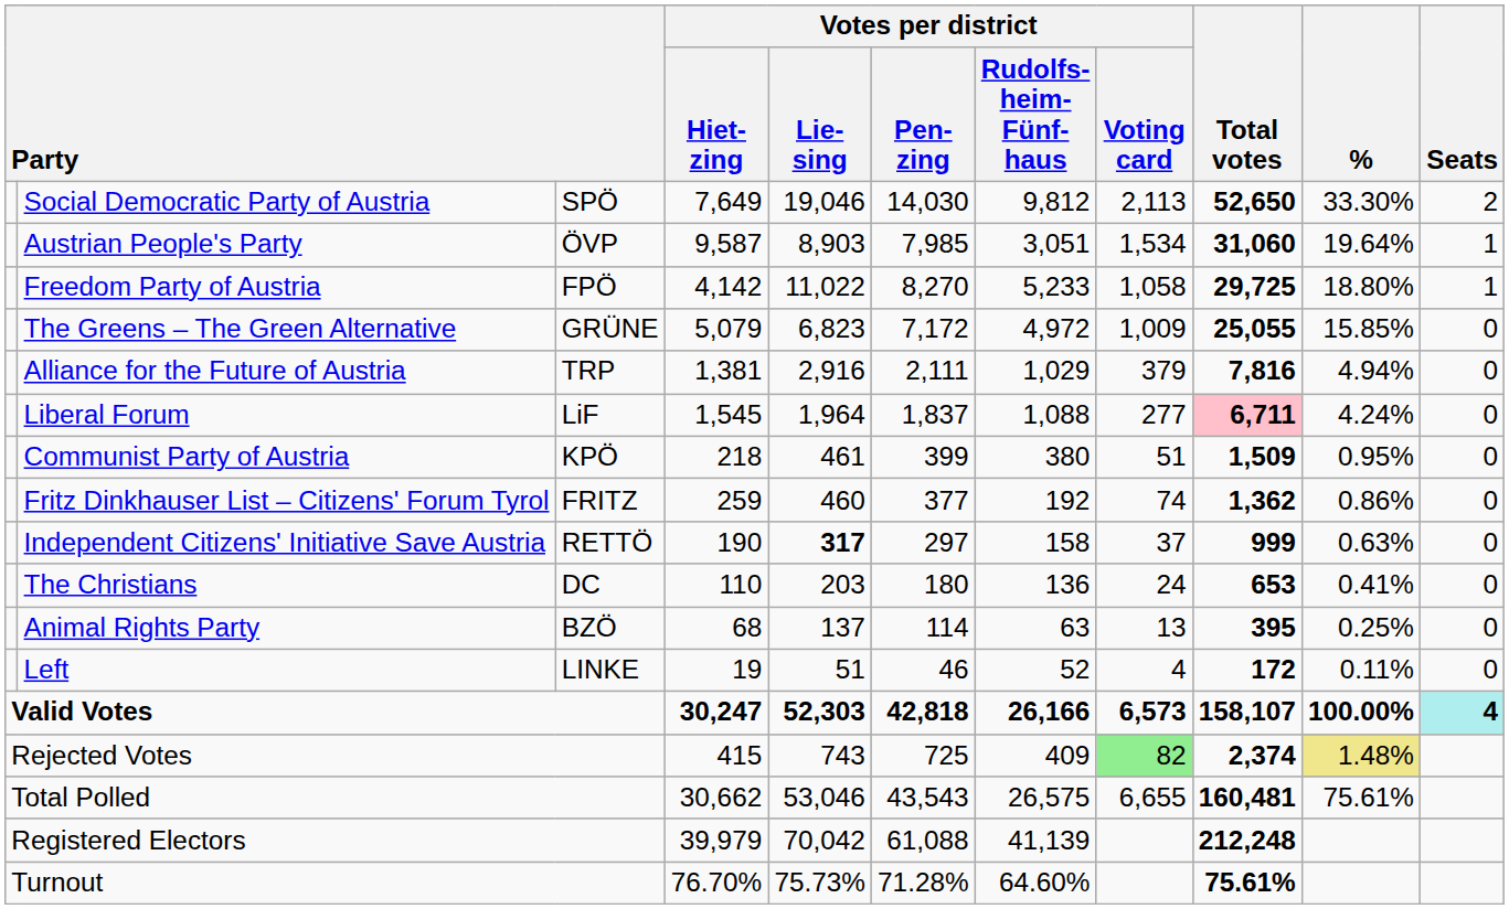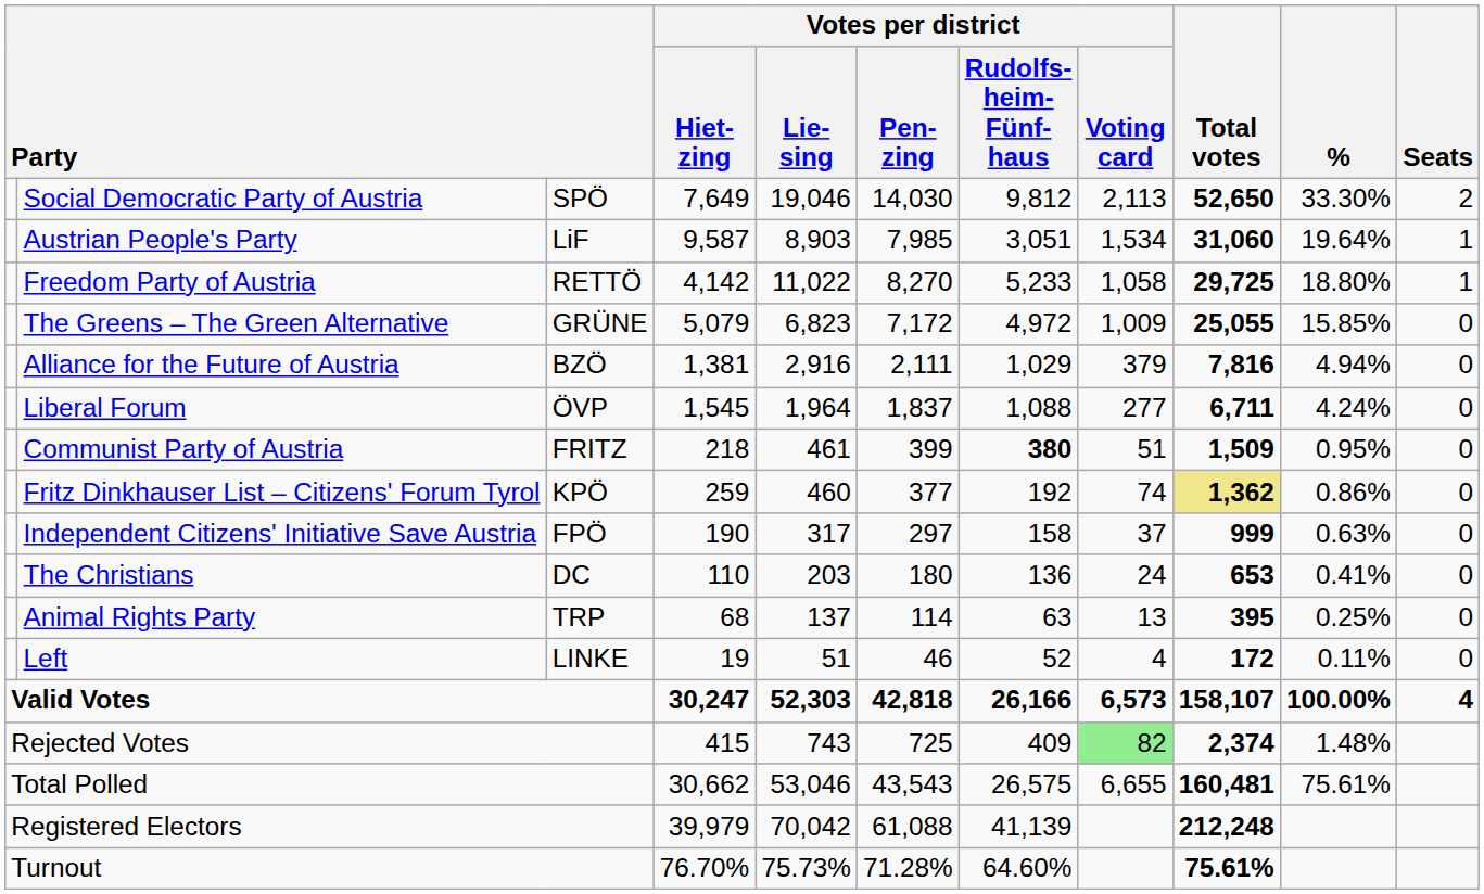 <table class="wikitable" border="1" style="text-align:right;">
 <tr>
 <th style="text-align:left;" valign=bottom rowspan=2 colspan=3>Party</th>
 <th colspan=5>Votes per district</th>
 <th align=center valign=bottom rowspan=2 width="50">Total<br>votes</th>
 <th align=center valign=bottom rowspan=2 width="50">%</th>
 <th align=center valign=bottom rowspan=2>Seats</th>
 </tr>
 <tr>
 <th align=center valign=bottom width="50"><a href='#'>Hiet-<br>zing</a></th>
 <th align=center valign=bottom width="50"><a href='#'>Lie-<br>sing</a></th>
 <th align=center valign=bottom width="50"><a href='#'>Pen-<br>zing</a></th>
 <th align=center valign=bottom width="50"><a href='#'>Rudolfs-<br>heim-<br>Fünf-<br>haus</a></th>
 <th align=center valign=bottom width="50"><a href='#'>Voting<br>card</a></th>
 </tr>
 <tr>
 <td></td>
 <td align=left><a href='#'>Social Democratic Party of Austria</a></td>
 <td align=left>SPÖ</td>
 <td>7,649</td>
 <td>19,046</td>
 <td>14,030</td>
 <td>9,812</td>
 <td>2,113</td>
 <td><strong>52,650</strong></td>
 <td>33.30%</td>
 <td>2</td>
 </tr>
 <tr>
 <td></td>
 <td align=left><a href='#'>Austrian People's Party</a></td>
-<td align=left>ÖVP</td>
+<td align=left>LiF</td>
 <td>9,587</td>
 <td>8,903</td>
 <td>7,985</td>
 <td>3,051</td>
 <td>1,534</td>
 <td><strong>31,060</strong></td>
 <td>19.64%</td>
 <td>1</td>
 </tr>
 <tr>
 <td></td>
 <td align=left><a href='#'>Freedom Party of Austria</a></td>
-<td align=left>FPÖ</td>
+<td align=left>RETTÖ</td>
 <td>4,142</td>
 <td>11,022</td>
 <td>8,270</td>
 <td>5,233</td>
 <td>1,058</td>
 <td><strong>29,725</strong></td>
 <td>18.80%</td>
 <td>1</td>
 </tr>
 <tr>
 <td></td>
 <td align=left style="white-space: nowrap;"><a href='#'>The Greens – The Green Alternative</a></td>
 <td align=left>GRÜNE</td>
 <td>5,079</td>
 <td>6,823</td>
 <td>7,172</td>
 <td>4,972</td>
 <td>1,009</td>
 <td><strong>25,055</strong></td>
 <td>15.85%</td>
 <td>0</td>
 </tr>
 <tr>
 <td></td>
 <td align=left><a href='#'>Alliance for the Future of Austria</a></td>
-<td align=left>TRP</td>
+<td align=left>BZÖ</td>
 <td>1,381</td>
 <td>2,916</td>
 <td>2,111</td>
 <td>1,029</td>
 <td>379</td>
 <td><strong>7,816</strong></td>
 <td>4.94%</td>
 <td>0</td>
 </tr>
 <tr>
 <td></td>
 <td align=left><a href='#'>Liberal Forum</a></td>
-<td align=left>LiF</td>
+<td align=left>ÖVP</td>
 <td>1,545</td>
 <td>1,964</td>
 <td>1,837</td>
 <td>1,088</td>
 <td>277</td>
-<td style="background: pink;"><strong>6,711</strong></td>
+<td><strong>6,711</strong></td>
 <td>4.24%</td>
 <td>0</td>
 </tr>
 <tr>
 <td></td>
 <td align=left><a href='#'>Communist Party of Austria</a></td>
-<td align=left>KPÖ</td>
+<td align=left>FRITZ</td>
 <td>218</td>
 <td>461</td>
 <td>399</td>
-<td>380</td>
+<td><strong>380</strong></td>
 <td>51</td>
 <td><strong>1,509</strong></td>
 <td>0.95%</td>
 <td>0</td>
 </tr>
 <tr>
 <td></td>
 <td align=left><a href='#'>Fritz Dinkhauser List – Citizens' Forum Tyrol </a></td>
-<td align=left>FRITZ</td>
+<td align=left>KPÖ</td>
 <td>259</td>
 <td>460</td>
 <td>377</td>
 <td>192</td>
 <td>74</td>
-<td><strong>1,362</strong></td>
+<td style="background: khaki;"><strong>1,362</strong></td>
 <td>0.86%</td>
 <td>0</td>
 </tr>
 <tr>
 <td></td>
 <td align=left><a href='#'>Independent Citizens' Initiative Save Austria</a></td>
-<td align=left>RETTÖ</td>
+<td align=left>FPÖ</td>
 <td>190</td>
-<td><strong>317</strong></td>
+<td>317</td>
 <td>297</td>
 <td>158</td>
 <td>37</td>
 <td><strong>999</strong></td>
 <td>0.63%</td>
 <td>0</td>
 </tr>
 <tr>
 <td></td>
 <td align=left><a href='#'>The Christians</a></td>
 <td align=left>DC</td>
 <td>110</td>
 <td>203</td>
 <td>180</td>
 <td>136</td>
 <td>24</td>
 <td><strong>653</strong></td>
 <td>0.41%</td>
 <td>0</td>
 </tr>
 <tr>
 <td></td>
 <td align=left><a href='#'>Animal Rights Party</a></td>
-<td align=left>BZÖ</td>
+<td align=left>TRP</td>
 <td>68</td>
 <td>137</td>
 <td>114</td>
 <td>63</td>
 <td>13</td>
 <td><strong>395</strong></td>
 <td>0.25%</td>
 <td>0</td>
 </tr>
 <tr>
 <td></td>
 <td align=left><a href='#'>Left</a></td>
 <td align=left>LINKE</td>
 <td>19</td>
 <td>51</td>
 <td>46</td>
 <td>52</td>
 <td>4</td>
 <td><strong>172</strong></td>
 <td>0.11%</td>
 <td>0</td>
 </tr>
 <tr style="font-weight:bold">
 <td align=left colspan=3>Valid Votes</td>
 <td>30,247</td>
 <td>52,303</td>
 <td>42,818</td>
 <td>26,166</td>
 <td>6,573</td>
 <td>158,107</td>
 <td>100.00%</td>
-<td style="background: paleturquoise;">4</td>
+<td>4</td>
 </tr>
 <tr>
 <td align=left colspan=3>Rejected Votes</td>
 <td>415</td>
 <td>743</td>
 <td>725</td>
 <td>409</td>
 <td style="background: lightgreen;">82</td>
 <td><strong>2,374</strong></td>
-<td style="background: khaki;">1.48%</td>
+<td>1.48%</td>
 <td></td>
 </tr>
 <tr>
 <td align=left colspan=3>Total Polled</td>
 <td>30,662</td>
 <td>53,046</td>
 <td>43,543</td>
 <td>26,575</td>
 <td>6,655</td>
 <td><strong>160,481</strong></td>
 <td>75.61%</td>
 <td></td>
 </tr>
 <tr>
 <td align=left colspan=3>Registered Electors</td>
 <td>39,979</td>
 <td>70,042</td>
 <td>61,088</td>
 <td>41,139</td>
 <td></td>
 <td><strong>212,248</strong></td>
 <td></td>
 <td></td>
 </tr>
 <tr>
 <td align=left colspan=3>Turnout</td>
 <td>76.70%</td>
 <td>75.73%</td>
 <td>71.28%</td>
 <td>64.60%</td>
 <td></td>
 <td><strong>75.61%</strong></td>
 <td></td>
 <td></td>
 </tr>
 </table>
